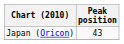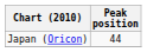 <table class="wikitable">
 <tr>
 <th align="left">Chart (2010)</th>
 <th align="left">Peak<br>position</th>
 </tr>
 <tr>
 <td align="left">Japan (<a href='#'>Oricon</a>)</td>
-<td align="center">43</td>
+<td align="center">44</td>
 </tr>
 <tr>
 </tr>
 </table>
